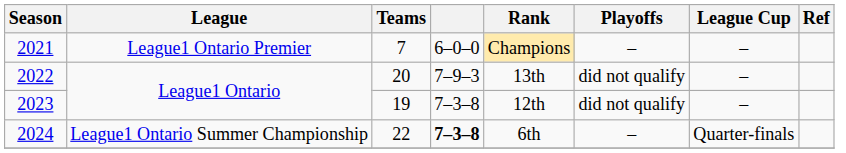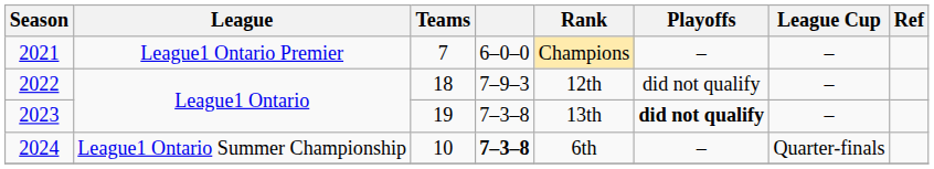 <table class="wikitable" style="text-align: center;">
 <tr>
 <th>Season</th>
 <th>League</th>
 <th>Teams</th>
 <th></th>
 <th>Rank</th>
 <th>Playoffs</th>
 <th>League Cup</th>
 <th>Ref</th>
 </tr>
 <tr>
 <td><a href='#'>2021</a></td>
 <td><a href='#'>League1 Ontario Premier</a></td>
 <td>7</td>
 <td>6–0–0</td>
 <td bgcolor="FFEBAD">Champions</td>
 <td>–</td>
 <td>–</td>
 <td></td>
 </tr>
 <tr>
 <td><a href='#'>2022</a></td>
 <td rowspan="2"><a href='#'>League1 Ontario</a></td>
-<td>20</td>
+<td>18</td>
 <td>7–9–3</td>
-<td>13th</td>
+<td>12th</td>
 <td>did not qualify</td>
 <td>–</td>
 <td></td>
 </tr>
 <tr>
 <td><a href='#'>2023</a></td>
 <td>19</td>
 <td>7–3–8</td>
-<td>12th</td>
-<td>did not qualify</td>
+<td>13th</td>
+<td><strong>did not qualify</strong></td>
 <td>–</td>
 <td></td>
 </tr>
 <tr>
 <td><a href='#'>2024</a></td>
 <td><a href='#'>League1 Ontario</a> Summer Championship</td>
-<td>22</td>
+<td>10</td>
 <td><strong>7–3–8</strong></td>
 <td>6th</td>
 <td>–</td>
 <td>Quarter-finals</td>
 <td></td>
 </tr>
 <tr>
 </tr>
 </table>
